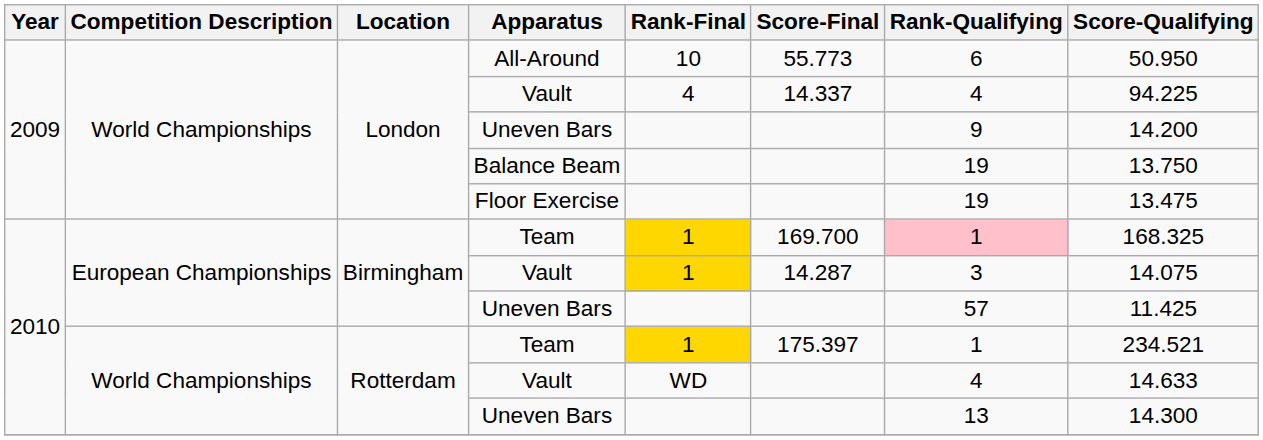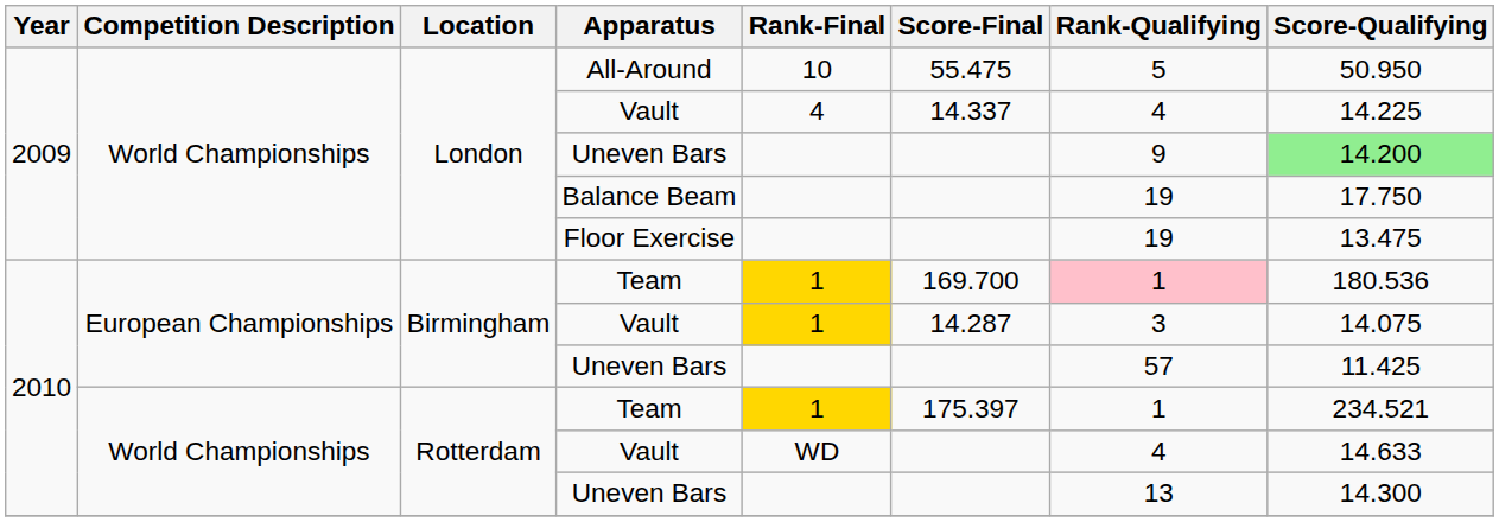 <table class="wikitable" style="text-align:center">
 <tr>
 <th>Year</th>
 <th>Competition Description</th>
 <th>Location</th>
 <th>Apparatus</th>
 <th>Rank-Final</th>
 <th>Score-Final</th>
 <th>Rank-Qualifying</th>
 <th>Score-Qualifying</th>
 </tr>
 <tr>
 <td rowspan=5>2009</td>
 <td rowspan=5>World Championships</td>
 <td rowspan=5>London</td>
 <td>All-Around</td>
 <td>10</td>
-<td>55.773</td>
-<td>6</td>
+<td>55.475</td>
+<td>5</td>
 <td>50.950</td>
 </tr>
 <tr>
 <td>Vault</td>
 <td>4</td>
 <td>14.337</td>
 <td>4</td>
-<td>94.225</td>
+<td>14.225</td>
 </tr>
 <tr>
 <td>Uneven Bars</td>
 <td></td>
 <td></td>
 <td>9</td>
-<td>14.200</td>
+<td style="background: lightgreen;">14.200</td>
 </tr>
 <tr>
 <td>Balance Beam</td>
 <td></td>
 <td></td>
 <td>19</td>
-<td>13.750</td>
+<td>17.750</td>
 </tr>
 <tr>
 <td>Floor Exercise</td>
 <td></td>
 <td></td>
 <td>19</td>
 <td>13.475</td>
 </tr>
 <tr>
 <td rowspan=6>2010</td>
 <td rowspan=3>European Championships</td>
 <td rowspan=3>Birmingham</td>
 <td>Team</td>
 <td bgcolor=gold>1</td>
 <td>169.700</td>
 <td style="background: pink;">1</td>
-<td>168.325</td>
+<td>180.536</td>
 </tr>
 <tr>
 <td>Vault</td>
 <td bgcolor=gold>1</td>
 <td>14.287</td>
 <td>3</td>
 <td>14.075</td>
 </tr>
 <tr>
 <td>Uneven Bars</td>
 <td></td>
 <td></td>
 <td>57</td>
 <td>11.425</td>
 </tr>
 <tr>
 <td rowspan=3>World Championships</td>
 <td rowspan=3>Rotterdam</td>
 <td>Team</td>
 <td bgcolor=gold>1</td>
 <td>175.397</td>
 <td>1</td>
 <td>234.521</td>
 </tr>
 <tr>
 <td>Vault</td>
 <td>WD</td>
 <td></td>
 <td>4</td>
 <td>14.633</td>
 </tr>
 <tr>
 <td>Uneven Bars</td>
 <td></td>
 <td></td>
 <td>13</td>
 <td>14.300</td>
 </tr>
 <tr>
 </tr>
 </table>
